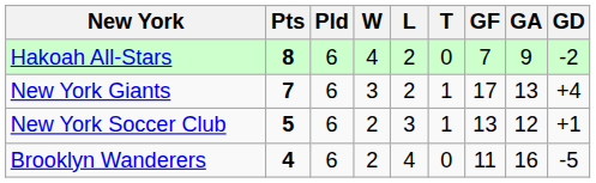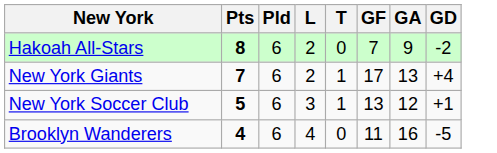 <table class="wikitable" style="text-align: center;">
 <tr>
 <th width=185>New York</th>
 <th width=20>Pts</th>
 <th width=20>Pld</th>
-<th width=20>W</th>
 <th width=20>L</th>
 <th width=20>T</th>
 <th width=20>GF</th>
 <th width=20>GA</th>
 <th width=20>GD</th>
 </tr>
 <tr bgcolor=ccffcc>
 <td align=left><a href='#'>Hakoah All-Stars</a></td>
 <td><strong>8</strong></td>
 <td>6</td>
-<td>4</td>
 <td>2</td>
 <td>0</td>
 <td>7</td>
 <td>9</td>
 <td>-2</td>
 </tr>
 <tr>
 <td align=left><a href='#'>New York Giants</a></td>
 <td><strong>7</strong></td>
 <td>6</td>
-<td>3</td>
 <td>2</td>
 <td>1</td>
 <td>17</td>
 <td>13</td>
 <td>+4</td>
 </tr>
 <tr>
 <td align=left><a href='#'>New York Soccer Club</a></td>
 <td><strong>5</strong></td>
 <td>6</td>
-<td>2</td>
 <td>3</td>
 <td>1</td>
 <td>13</td>
 <td>12</td>
 <td>+1</td>
 </tr>
 <tr>
 <td align=left><a href='#'>Brooklyn Wanderers</a></td>
 <td><strong>4</strong></td>
 <td>6</td>
-<td>2</td>
 <td>4</td>
 <td>0</td>
 <td>11</td>
 <td>16</td>
 <td>-5</td>
 </tr>
 </table>
